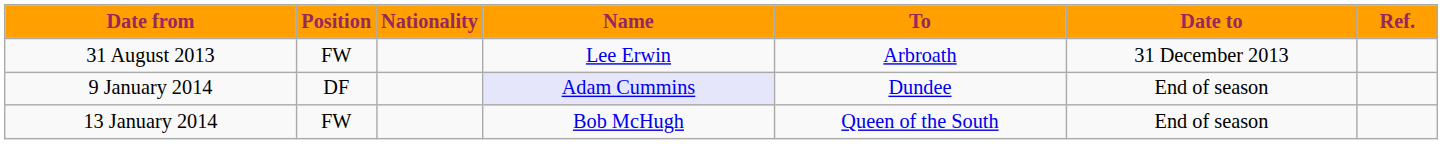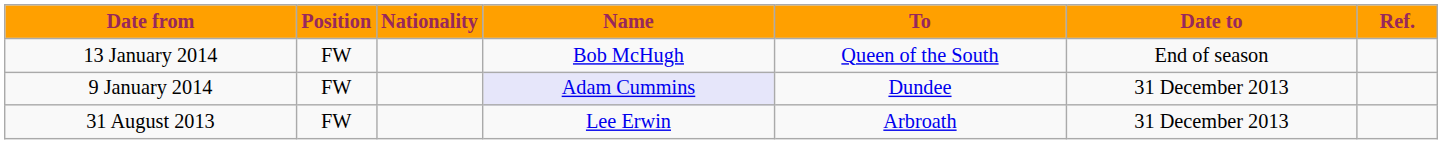 <table class="wikitable"  style="text-align:center; font-size:90%; ">
 <tr>
 <th style="background:#ffa000; color:#98285c; width:200px;">Date from</th>
 <th style="background:#ffa000; color:#98285c; width:50px;">Position</th>
 <th style="background:#ffa000; color:#98285c; width:50px;">Nationality</th>
 <th style="background:#ffa000; color:#98285c; width:200px;">Name</th>
 <th style="background:#ffa000; color:#98285c; width:200px;">To</th>
 <th style="background:#ffa000; color:#98285c; width:200px;">Date to</th>
 <th style="background:#ffa000; color:#98285c; width:50px;">Ref.</th>
 </tr>
 <tr>
+<td>13 January 2014</td>
+<td>FW</td>
+<td></td>
+<td><a href='#'>Bob McHugh</a></td>
+<td><a href='#'>Queen of the South</a></td>
+<td>End of season</td>
+<td></td>
+</tr>
+<tr>
+<td>9 January 2014</td>
+<td>FW</td>
+<td></td>
+<td style="background: lavender;"><a href='#'>Adam Cummins</a></td>
+<td><a href='#'>Dundee</a></td>
+<td>31 December 2013</td>
+<td></td>
+</tr>
+<tr>
 <td>31 August 2013</td>
 <td>FW</td>
 <td></td>
 <td><a href='#'>Lee Erwin</a></td>
 <td><a href='#'>Arbroath</a></td>
 <td>31 December 2013</td>
 <td></td>
 </tr>
-<tr>
-<td>9 January 2014</td>
-<td>DF</td>
-<td></td>
-<td style="background: lavender;"><a href='#'>Adam Cummins</a></td>
-<td><a href='#'>Dundee</a></td>
-<td>End of season</td>
-<td></td>
-</tr>
-<tr>
-<td>13 January 2014</td>
-<td>FW</td>
-<td></td>
-<td><a href='#'>Bob McHugh</a></td>
-<td><a href='#'>Queen of the South</a></td>
-<td>End of season</td>
-<td></td>
-</tr>
 </table>
